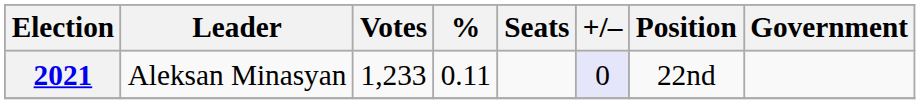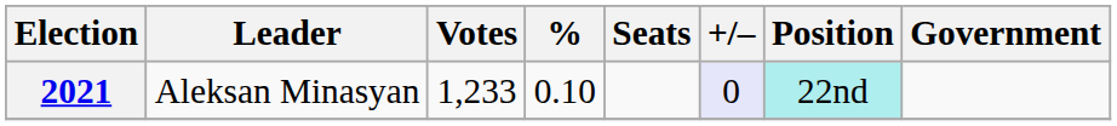 <table class="wikitable" style="text-align: center;">
 <tr>
 <th>Election</th>
 <th>Leader</th>
 <th>Votes</th>
 <th>%</th>
 <th>Seats</th>
 <th>+/–</th>
 <th>Position</th>
 <th>Government</th>
 </tr>
 <tr>
 <th rowspan="1"><a href='#'>2021</a></th>
 <td rowspan="1">Aleksan Minasyan</td>
 <td rowspan="1">1,233</td>
-<td rowspan="1">0.11</td>
+<td rowspan="1">0.10</td>
 <td rowspan="1"></td>
 <td rowspan="1" style="background: lavender;"> 0</td>
-<td rowspan="1"> 22nd</td>
+<td rowspan="1" style="background: paleturquoise;"> 22nd</td>
 <td></td>
 </tr>
 <tr>
 </tr>
 </table>
